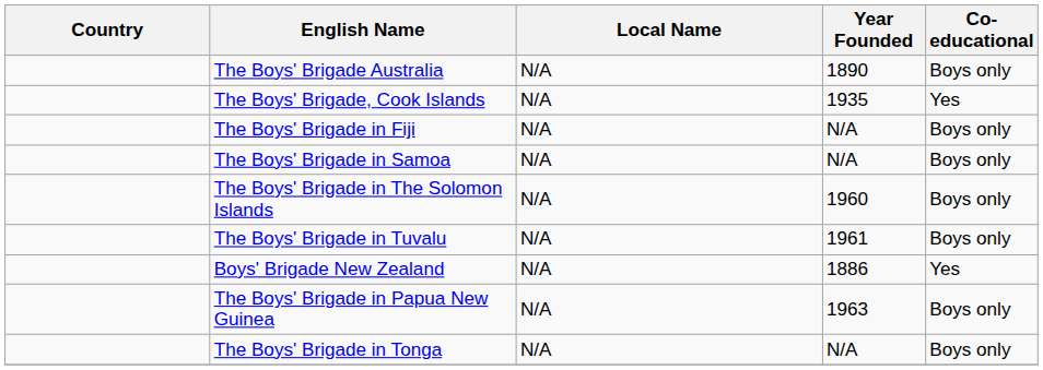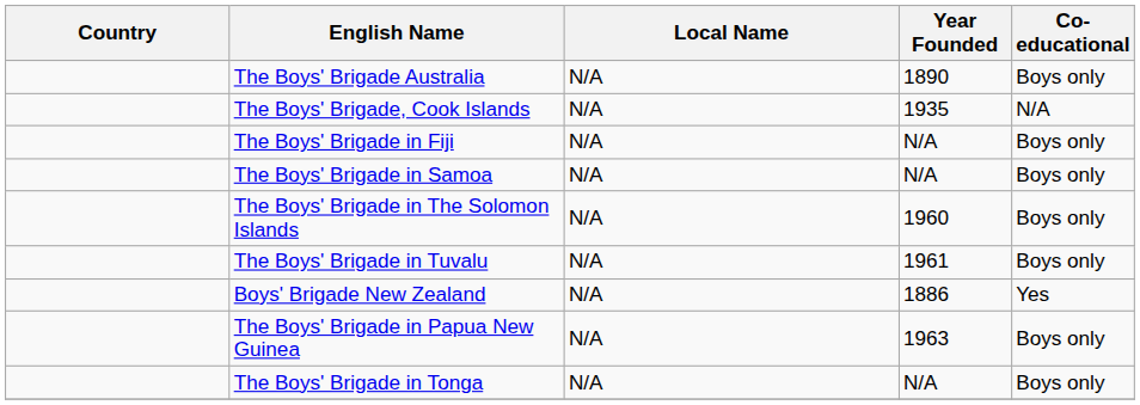 <table class="wikitable sortable collapsible" width="100%">
 <tr>
 <th scope="col" class="unsortable" width="20%">Country</th>
 <th scope="col" width="30%" class="unsortable">English Name</th>
 <th scope="col" width="30%" class="unsortable">Local Name</th>
 <th scope="col" width="10%">Year Founded</th>
 <th scope="col" width="10%" class="unsortable">Co-educational</th>
 </tr>
 <tr>
 <td></td>
 <td><a href='#'>The Boys' Brigade Australia</a></td>
 <td>N/A</td>
 <td>1890</td>
 <td>Boys only</td>
 </tr>
 <tr>
 <td></td>
 <td><a href='#'>The Boys' Brigade, Cook Islands</a></td>
 <td>N/A</td>
 <td>1935</td>
-<td>Yes</td>
+<td>N/A</td>
 </tr>
 <tr>
 <td></td>
 <td><a href='#'>The Boys' Brigade in Fiji</a></td>
 <td>N/A</td>
 <td>N/A</td>
 <td>Boys only</td>
 </tr>
 <tr>
 <td></td>
 <td><a href='#'>The Boys' Brigade in Samoa</a></td>
 <td>N/A</td>
 <td>N/A</td>
 <td>Boys only</td>
 </tr>
 <tr>
 <td></td>
 <td><a href='#'>The Boys' Brigade in The Solomon Islands</a></td>
 <td>N/A</td>
 <td>1960</td>
 <td>Boys only</td>
 </tr>
 <tr>
 <td></td>
 <td><a href='#'>The Boys' Brigade in Tuvalu</a></td>
 <td>N/A</td>
 <td>1961</td>
 <td>Boys only</td>
 </tr>
 <tr>
 <td></td>
 <td><a href='#'>Boys' Brigade New Zealand</a></td>
 <td>N/A</td>
 <td>1886</td>
 <td>Yes</td>
 </tr>
 <tr>
 <td></td>
 <td><a href='#'>The Boys' Brigade in Papua New Guinea</a></td>
 <td>N/A</td>
 <td>1963</td>
 <td>Boys only</td>
 </tr>
 <tr>
 <td></td>
 <td><a href='#'>The Boys' Brigade in Tonga</a></td>
 <td>N/A</td>
 <td>N/A</td>
 <td>Boys only</td>
 </tr>
 <tr>
 </tr>
 </table>
